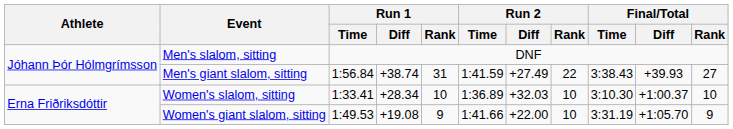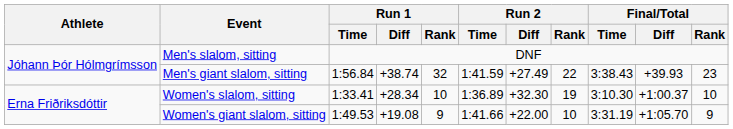 <table class="wikitable" style="font-size:100%">
 <tr>
 <th rowspan="2">Athlete</th>
 <th rowspan="2">Event</th>
 <th colspan="3">Run 1</th>
 <th colspan="3">Run 2</th>
 <th colspan="3">Final/Total</th>
 </tr>
 <tr>
 <th>Time</th>
 <th>Diff</th>
 <th>Rank</th>
 <th>Time</th>
 <th>Diff</th>
 <th>Rank</th>
 <th>Time</th>
 <th>Diff</th>
 <th>Rank</th>
 </tr>
 <tr>
 <td rowspan=2><a href='#'>Jóhann Þór Hólmgrímsson</a></td>
 <td><a href='#'>Men's slalom, sitting</a></td>
 <td align="center" colspan=9>DNF</td>
 </tr>
 <tr>
 <td><a href='#'>Men's giant slalom, sitting</a></td>
 <td align="center">1:56.84</td>
 <td align="center">+38.74</td>
-<td align="center">31</td>
+<td align="center">32</td>
 <td align="center">1:41.59</td>
 <td align="center">+27.49</td>
 <td align="center">22</td>
 <td align="center">3:38.43</td>
 <td align="center">+39.93</td>
-<td align="center">27</td>
+<td align="center">23</td>
 </tr>
 <tr>
 <td rowspan=2><a href='#'>Erna Friðriksdóttir</a></td>
 <td><a href='#'>Women's slalom, sitting</a></td>
 <td align="center">1:33.41</td>
 <td align="center">+28.34</td>
 <td align="center">10</td>
 <td align="center">1:36.89</td>
-<td align="center">+32.03</td>
-<td align="center">10</td>
+<td align="center">+32.30</td>
+<td align="center">19</td>
 <td align="center">3:10.30</td>
 <td align="center">+1:00.37</td>
 <td align="center">10</td>
 </tr>
 <tr>
 <td><a href='#'>Women's giant slalom, sitting</a></td>
 <td align="center">1:49.53</td>
 <td align="center">+19.08</td>
 <td align="center">9</td>
 <td align="center">1:41.66</td>
 <td align="center">+22.00</td>
 <td align="center">10</td>
 <td align="center">3:31.19</td>
 <td align="center">+1:05.70</td>
 <td align="center">9</td>
 </tr>
 </table>
